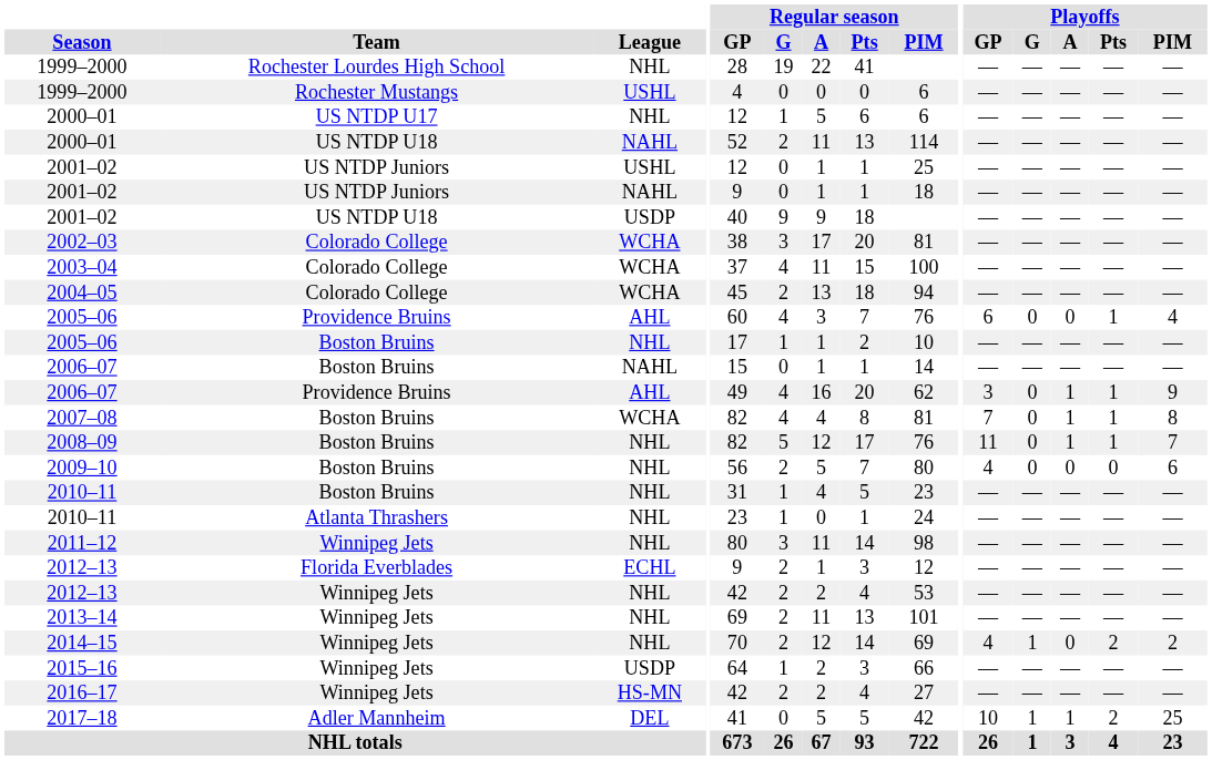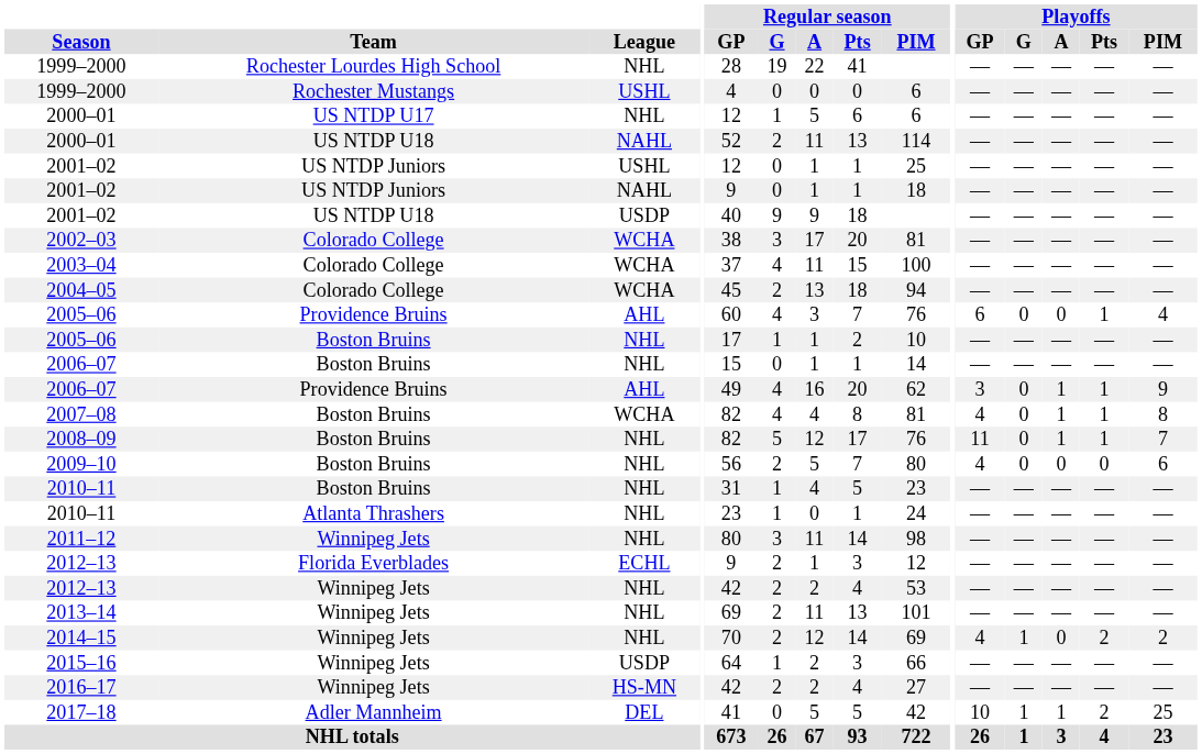 <table border="0" cellpadding="1" cellspacing="0" style="text-align:center; width:60em">
 <tr bgcolor="#e0e0e0">
 <th colspan="3"  bgcolor="#ffffff"></th>
 <th rowspan="99" bgcolor="#ffffff"></th>
 <th colspan="5"><a href='#'>Regular season</a></th>
 <th rowspan="99" bgcolor="#ffffff"></th>
 <th colspan="5"><a href='#'>Playoffs</a></th>
 </tr>
 <tr bgcolor="#e0e0e0">
 <th><a href='#'>Season</a></th>
 <th>Team</th>
 <th>League</th>
 <th>GP</th>
 <th><a href='#'>G</a></th>
 <th><a href='#'>A</a></th>
 <th><a href='#'>Pts</a></th>
 <th><a href='#'>PIM</a></th>
 <th>GP</th>
 <th>G</th>
 <th>A</th>
 <th>Pts</th>
 <th>PIM</th>
 </tr>
 <tr>
 <td>1999–2000</td>
 <td><a href='#'>Rochester Lourdes High School</a></td>
 <td>NHL</td>
 <td>28</td>
 <td>19</td>
 <td>22</td>
 <td>41</td>
 <td></td>
 <td>—</td>
 <td>—</td>
 <td>—</td>
 <td>—</td>
 <td>—</td>
 </tr>
 <tr bgcolor="#f0f0f0">
 <td>1999–2000</td>
 <td><a href='#'>Rochester Mustangs</a></td>
 <td><a href='#'>USHL</a></td>
 <td>4</td>
 <td>0</td>
 <td>0</td>
 <td>0</td>
 <td>6</td>
 <td>—</td>
 <td>—</td>
 <td>—</td>
 <td>—</td>
 <td>—</td>
 </tr>
 <tr>
 <td>2000–01</td>
 <td><a href='#'>US NTDP U17</a></td>
 <td>NHL</td>
 <td>12</td>
 <td>1</td>
 <td>5</td>
 <td>6</td>
 <td>6</td>
 <td>—</td>
 <td>—</td>
 <td>—</td>
 <td>—</td>
 <td>—</td>
 </tr>
 <tr bgcolor="#f0f0f0">
 <td>2000–01</td>
 <td>US NTDP U18</td>
 <td><a href='#'>NAHL</a></td>
 <td>52</td>
 <td>2</td>
 <td>11</td>
 <td>13</td>
 <td>114</td>
 <td>—</td>
 <td>—</td>
 <td>—</td>
 <td>—</td>
 <td>—</td>
 </tr>
 <tr>
 <td>2001–02</td>
 <td>US NTDP Juniors</td>
 <td>USHL</td>
 <td>12</td>
 <td>0</td>
 <td>1</td>
 <td>1</td>
 <td>25</td>
 <td>—</td>
 <td>—</td>
 <td>—</td>
 <td>—</td>
 <td>—</td>
 </tr>
 <tr bgcolor="#f0f0f0">
 <td>2001–02</td>
 <td>US NTDP Juniors</td>
 <td>NAHL</td>
 <td>9</td>
 <td>0</td>
 <td>1</td>
 <td>1</td>
 <td>18</td>
 <td>—</td>
 <td>—</td>
 <td>—</td>
 <td>—</td>
 <td>—</td>
 </tr>
 <tr>
 <td>2001–02</td>
 <td>US NTDP U18</td>
 <td>USDP</td>
 <td>40</td>
 <td>9</td>
 <td>9</td>
 <td>18</td>
 <td></td>
 <td>—</td>
 <td>—</td>
 <td>—</td>
 <td>—</td>
 <td>—</td>
 </tr>
 <tr bgcolor="#f0f0f0">
 <td><a href='#'>2002–03</a></td>
 <td><a href='#'>Colorado College</a></td>
 <td><a href='#'>WCHA</a></td>
 <td>38</td>
 <td>3</td>
 <td>17</td>
 <td>20</td>
 <td>81</td>
 <td>—</td>
 <td>—</td>
 <td>—</td>
 <td>—</td>
 <td>—</td>
 </tr>
 <tr>
 <td><a href='#'>2003–04</a></td>
 <td>Colorado College</td>
 <td>WCHA</td>
 <td>37</td>
 <td>4</td>
 <td>11</td>
 <td>15</td>
 <td>100</td>
 <td>—</td>
 <td>—</td>
 <td>—</td>
 <td>—</td>
 <td>—</td>
 </tr>
 <tr bgcolor="#f0f0f0">
 <td><a href='#'>2004–05</a></td>
 <td>Colorado College</td>
 <td>WCHA</td>
 <td>45</td>
 <td>2</td>
 <td>13</td>
 <td>18</td>
 <td>94</td>
 <td>—</td>
 <td>—</td>
 <td>—</td>
 <td>—</td>
 <td>—</td>
 </tr>
 <tr>
 <td><a href='#'>2005–06</a></td>
 <td><a href='#'>Providence Bruins</a></td>
 <td><a href='#'>AHL</a></td>
 <td>60</td>
 <td>4</td>
 <td>3</td>
 <td>7</td>
 <td>76</td>
 <td>6</td>
 <td>0</td>
 <td>0</td>
 <td>1</td>
 <td>4</td>
 </tr>
 <tr bgcolor="#f0f0f0">
 <td><a href='#'>2005–06</a></td>
 <td><a href='#'>Boston Bruins</a></td>
 <td><a href='#'>NHL</a></td>
 <td>17</td>
 <td>1</td>
 <td>1</td>
 <td>2</td>
 <td>10</td>
 <td>—</td>
 <td>—</td>
 <td>—</td>
 <td>—</td>
 <td>—</td>
 </tr>
 <tr>
 <td><a href='#'>2006–07</a></td>
 <td>Boston Bruins</td>
-<td>NAHL</td>
+<td>NHL</td>
 <td>15</td>
 <td>0</td>
 <td>1</td>
 <td>1</td>
 <td>14</td>
 <td>—</td>
 <td>—</td>
 <td>—</td>
 <td>—</td>
 <td>—</td>
 </tr>
 <tr bgcolor="#f0f0f0">
 <td><a href='#'>2006–07</a></td>
 <td>Providence Bruins</td>
 <td><a href='#'>AHL</a></td>
 <td>49</td>
 <td>4</td>
 <td>16</td>
 <td>20</td>
 <td>62</td>
 <td>3</td>
 <td>0</td>
 <td>1</td>
 <td>1</td>
 <td>9</td>
 </tr>
 <tr>
 <td><a href='#'>2007–08</a></td>
 <td>Boston Bruins</td>
 <td>WCHA</td>
 <td>82</td>
 <td>4</td>
 <td>4</td>
 <td>8</td>
 <td>81</td>
-<td>7</td>
+<td>4</td>
 <td>0</td>
 <td>1</td>
 <td>1</td>
 <td>8</td>
 </tr>
 <tr bgcolor="#f0f0f0">
 <td><a href='#'>2008–09</a></td>
 <td>Boston Bruins</td>
 <td>NHL</td>
 <td>82</td>
 <td>5</td>
 <td>12</td>
 <td>17</td>
 <td>76</td>
 <td>11</td>
 <td>0</td>
 <td>1</td>
 <td>1</td>
 <td>7</td>
 </tr>
 <tr>
 <td><a href='#'>2009–10</a></td>
 <td>Boston Bruins</td>
 <td>NHL</td>
 <td>56</td>
 <td>2</td>
 <td>5</td>
 <td>7</td>
 <td>80</td>
 <td>4</td>
 <td>0</td>
 <td>0</td>
 <td>0</td>
 <td>6</td>
 </tr>
 <tr bgcolor="#f0f0f0">
 <td><a href='#'>2010–11</a></td>
 <td>Boston Bruins</td>
 <td>NHL</td>
 <td>31</td>
 <td>1</td>
 <td>4</td>
 <td>5</td>
 <td>23</td>
 <td>—</td>
 <td>—</td>
 <td>—</td>
 <td>—</td>
 <td>—</td>
 </tr>
 <tr>
 <td>2010–11</td>
 <td><a href='#'>Atlanta Thrashers</a></td>
 <td>NHL</td>
 <td>23</td>
 <td>1</td>
 <td>0</td>
 <td>1</td>
 <td>24</td>
 <td>—</td>
 <td>—</td>
 <td>—</td>
 <td>—</td>
 <td>—</td>
 </tr>
 <tr bgcolor="#f0f0f0">
 <td><a href='#'>2011–12</a></td>
 <td><a href='#'>Winnipeg Jets</a></td>
 <td>NHL</td>
 <td>80</td>
 <td>3</td>
 <td>11</td>
 <td>14</td>
 <td>98</td>
 <td>—</td>
 <td>—</td>
 <td>—</td>
 <td>—</td>
 <td>—</td>
 </tr>
 <tr>
 <td><a href='#'>2012–13</a></td>
 <td><a href='#'>Florida Everblades</a></td>
 <td><a href='#'>ECHL</a></td>
 <td>9</td>
 <td>2</td>
 <td>1</td>
 <td>3</td>
 <td>12</td>
 <td>—</td>
 <td>—</td>
 <td>—</td>
 <td>—</td>
 <td>—</td>
 </tr>
 <tr bgcolor="#f0f0f0">
 <td><a href='#'>2012–13</a></td>
 <td>Winnipeg Jets</td>
 <td>NHL</td>
 <td>42</td>
 <td>2</td>
 <td>2</td>
 <td>4</td>
 <td>53</td>
 <td>—</td>
 <td>—</td>
 <td>—</td>
 <td>—</td>
 <td>—</td>
 </tr>
 <tr>
 <td><a href='#'>2013–14</a></td>
 <td>Winnipeg Jets</td>
 <td>NHL</td>
 <td>69</td>
 <td>2</td>
 <td>11</td>
 <td>13</td>
 <td>101</td>
 <td>—</td>
 <td>—</td>
 <td>—</td>
 <td>—</td>
 <td>—</td>
 </tr>
 <tr bgcolor="#f0f0f0">
 <td><a href='#'>2014–15</a></td>
 <td>Winnipeg Jets</td>
 <td>NHL</td>
 <td>70</td>
 <td>2</td>
 <td>12</td>
 <td>14</td>
 <td>69</td>
 <td>4</td>
 <td>1</td>
 <td>0</td>
 <td>2</td>
 <td>2</td>
 </tr>
 <tr>
 <td><a href='#'>2015–16</a></td>
 <td>Winnipeg Jets</td>
 <td>USDP</td>
 <td>64</td>
 <td>1</td>
 <td>2</td>
 <td>3</td>
 <td>66</td>
 <td>—</td>
 <td>—</td>
 <td>—</td>
 <td>—</td>
 <td>—</td>
 </tr>
 <tr bgcolor="#f0f0f0">
 <td><a href='#'>2016–17</a></td>
 <td>Winnipeg Jets</td>
 <td><a href='#'>HS-MN</a></td>
 <td>42</td>
 <td>2</td>
 <td>2</td>
 <td>4</td>
 <td>27</td>
 <td>—</td>
 <td>—</td>
 <td>—</td>
 <td>—</td>
 <td>—</td>
 </tr>
 <tr>
 <td><a href='#'>2017–18</a></td>
 <td><a href='#'>Adler Mannheim</a></td>
 <td><a href='#'>DEL</a></td>
 <td>41</td>
 <td>0</td>
 <td>5</td>
 <td>5</td>
 <td>42</td>
 <td>10</td>
 <td>1</td>
 <td>1</td>
 <td>2</td>
 <td>25</td>
 </tr>
 <tr bgcolor="#e0e0e0">
 <th colspan="3">NHL totals</th>
 <th>673</th>
 <th>26</th>
 <th>67</th>
 <th>93</th>
 <th>722</th>
 <th>26</th>
 <th>1</th>
 <th>3</th>
 <th>4</th>
 <th>23</th>
 </tr>
 </table>
